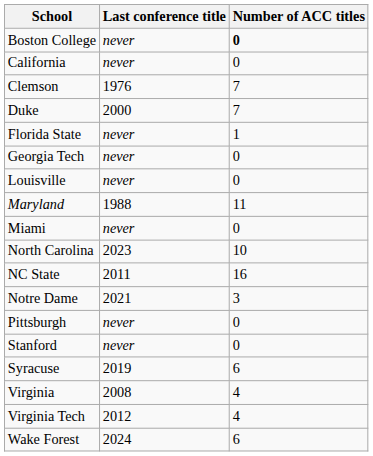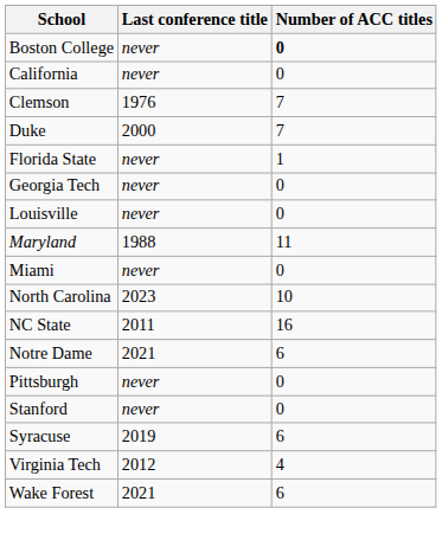 <table class="wikitable sortable" style="font-size:90%" align="center">
 <tr>
 <th>School</th>
 <th>Last conference title</th>
 <th>Number of ACC titles</th>
 </tr>
 <tr>
 <td>Boston College</td>
 <td><em>never</em></td>
 <td><strong>0</strong></td>
 </tr>
 <tr>
 <td>California</td>
 <td><em>never</em></td>
 <td>0</td>
 </tr>
 <tr>
 <td>Clemson</td>
 <td>1976</td>
 <td>7</td>
 </tr>
 <tr>
 <td>Duke</td>
 <td>2000</td>
 <td>7</td>
 </tr>
 <tr>
 <td>Florida State</td>
 <td><em>never</em></td>
 <td>1</td>
 </tr>
 <tr>
 <td>Georgia Tech</td>
 <td><em>never</em></td>
 <td>0</td>
 </tr>
 <tr>
 <td>Louisville</td>
 <td><em>never</em></td>
 <td>0</td>
 </tr>
 <tr>
 <td><em>Maryland</em></td>
 <td>1988</td>
 <td>11</td>
 </tr>
 <tr>
 <td>Miami</td>
 <td><em>never</em></td>
 <td>0</td>
 </tr>
 <tr>
 <td>North Carolina</td>
 <td>2023</td>
 <td>10</td>
 </tr>
 <tr>
 <td>NC State</td>
 <td>2011</td>
 <td>16</td>
 </tr>
 <tr>
 <td>Notre Dame</td>
 <td>2021</td>
-<td>3</td>
+<td>6</td>
 </tr>
 <tr>
 <td>Pittsburgh</td>
 <td><em>never</em></td>
 <td>0</td>
 </tr>
 <tr>
 <td>Stanford</td>
 <td><em>never</em></td>
 <td>0</td>
 </tr>
 <tr>
 <td>Syracuse</td>
 <td>2019</td>
 <td>6</td>
 </tr>
 <tr>
-<td>Virginia</td>
-<td>2008</td>
-<td>4</td>
-</tr>
-<tr>
 <td>Virginia Tech</td>
 <td>2012</td>
 <td>4</td>
 </tr>
 <tr>
 <td>Wake Forest</td>
-<td>2024</td>
+<td>2021</td>
 <td>6</td>
 </tr>
 </table>
